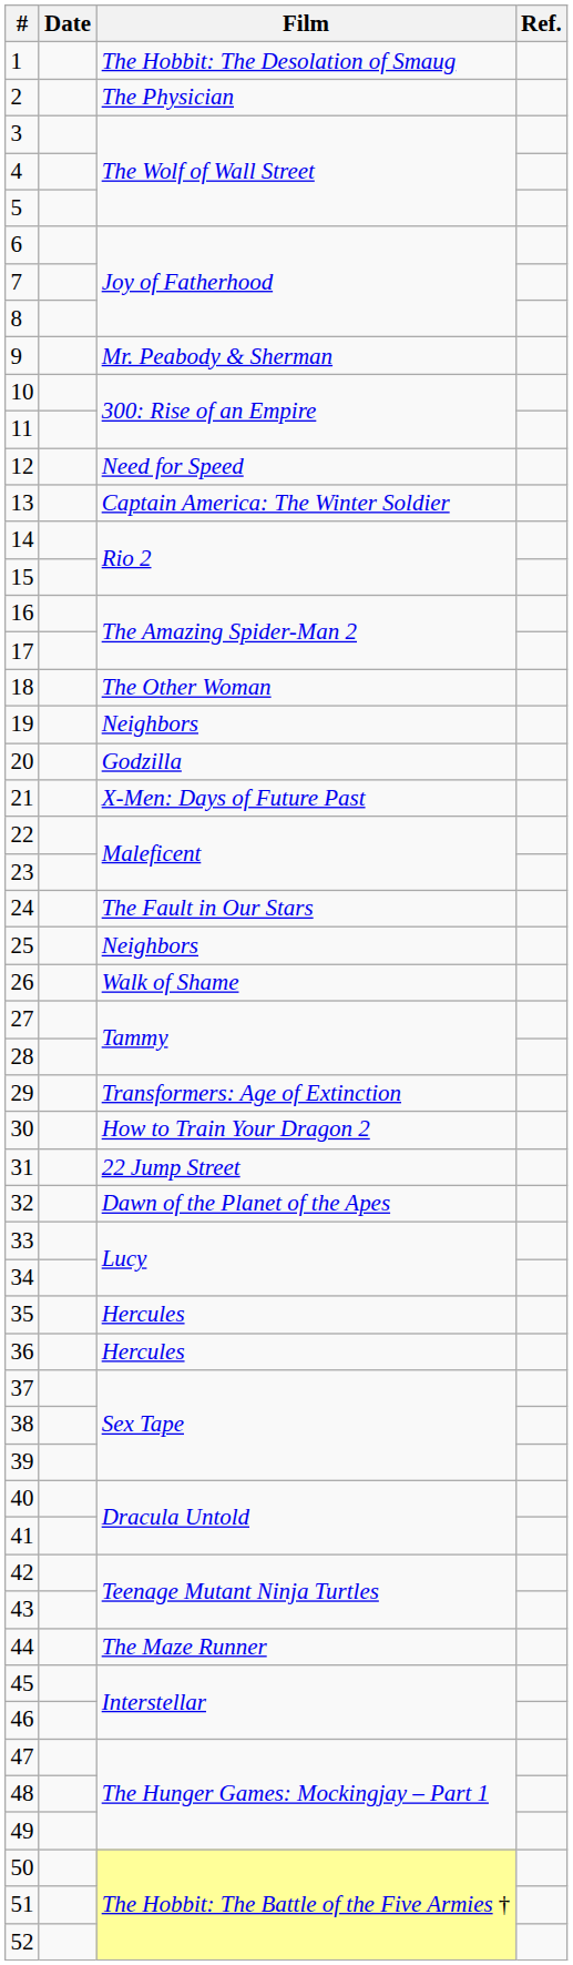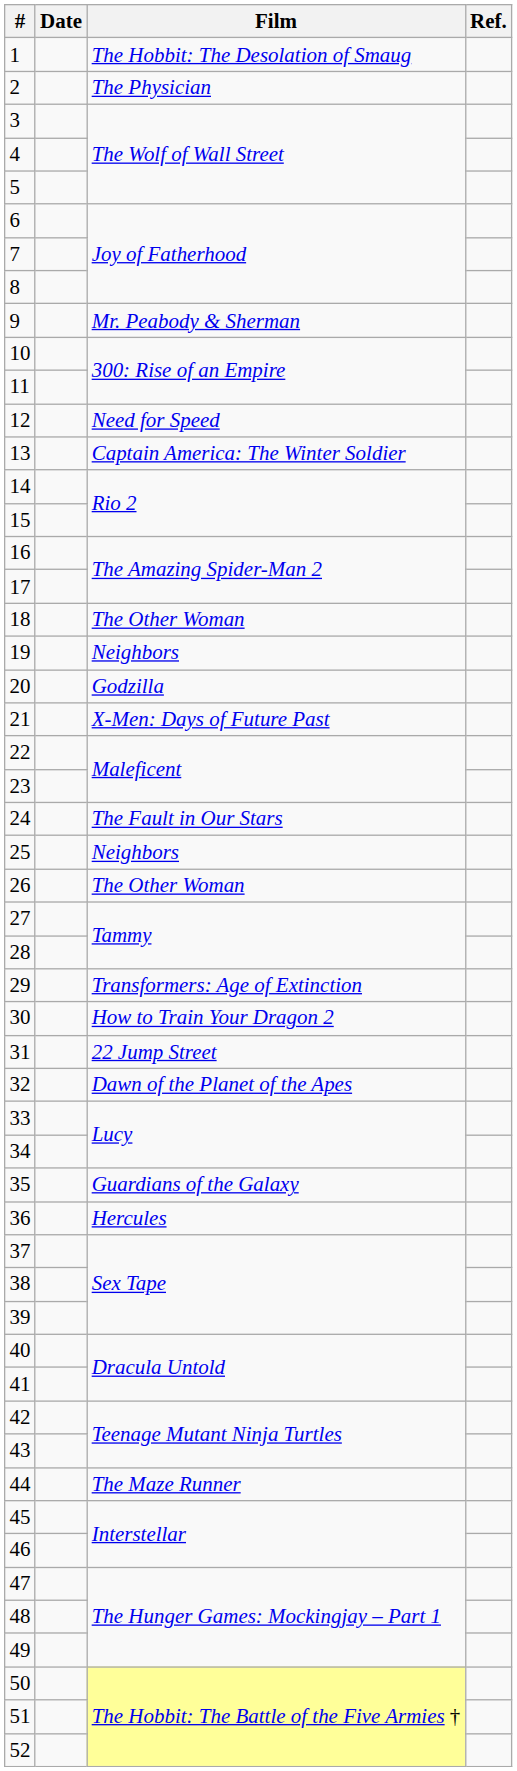 <table class="wikitable sortable">
 <tr>
 <th>#</th>
 <th>Date</th>
 <th>Film</th>
 <th>Ref.</th>
 </tr>
 <tr>
 <td>1</td>
 <td></td>
 <td rowspan="1"><em><a href='#'>The Hobbit: The Desolation of Smaug</a></em></td>
 <td></td>
 </tr>
 <tr>
 <td>2</td>
 <td></td>
 <td rowspan="1"><em><a href='#'>The Physician</a></em></td>
 <td></td>
 </tr>
 <tr>
 <td>3</td>
 <td></td>
 <td rowspan="3"><em><a href='#'>The Wolf of Wall Street</a></em></td>
 <td></td>
 </tr>
 <tr>
 <td>4</td>
 <td></td>
 <td></td>
 </tr>
 <tr>
 <td>5</td>
 <td></td>
 <td></td>
 </tr>
 <tr>
 <td>6</td>
 <td></td>
 <td rowspan="3"><em><a href='#'>Joy of Fatherhood</a></em></td>
 <td></td>
 </tr>
 <tr>
 <td>7</td>
 <td></td>
 <td></td>
 </tr>
 <tr>
 <td>8</td>
 <td></td>
 <td></td>
 </tr>
 <tr>
 <td>9</td>
 <td></td>
 <td rowspan="1"><em><a href='#'>Mr. Peabody & Sherman</a></em></td>
 <td></td>
 </tr>
 <tr>
 <td>10</td>
 <td></td>
 <td rowspan="2"><em><a href='#'>300: Rise of an Empire</a></em></td>
 <td></td>
 </tr>
 <tr>
 <td>11</td>
 <td></td>
 <td></td>
 </tr>
 <tr>
 <td>12</td>
 <td></td>
 <td rowspan="1"><em><a href='#'>Need for Speed</a></em></td>
 <td></td>
 </tr>
 <tr>
 <td>13</td>
 <td></td>
 <td rowspan="1"><em><a href='#'>Captain America: The Winter Soldier</a></em></td>
 <td></td>
 </tr>
 <tr>
 <td>14</td>
 <td></td>
 <td rowspan="2"><em><a href='#'>Rio 2</a></em></td>
 <td></td>
 </tr>
 <tr>
 <td>15</td>
 <td></td>
 <td></td>
 </tr>
 <tr>
 <td>16</td>
 <td></td>
 <td rowspan="2"><em><a href='#'>The Amazing Spider-Man 2</a></em></td>
 <td></td>
 </tr>
 <tr>
 <td>17</td>
 <td></td>
 <td></td>
 </tr>
 <tr>
 <td>18</td>
 <td></td>
 <td rowspan="1"><em><a href='#'>The Other Woman</a></em></td>
 <td></td>
 </tr>
 <tr>
 <td>19</td>
 <td></td>
 <td rowspan="1"><em><a href='#'>Neighbors</a></em></td>
 <td></td>
 </tr>
 <tr>
 <td>20</td>
 <td></td>
 <td rowspan="1"><em><a href='#'>Godzilla</a></em></td>
 <td></td>
 </tr>
 <tr>
 <td>21</td>
 <td></td>
 <td rowspan="1"><em><a href='#'>X-Men: Days of Future Past</a></em></td>
 <td></td>
 </tr>
 <tr>
 <td>22</td>
 <td></td>
 <td rowspan="2"><em><a href='#'>Maleficent</a></em></td>
 <td></td>
 </tr>
 <tr>
 <td>23</td>
 <td></td>
 <td></td>
 </tr>
 <tr>
 <td>24</td>
 <td></td>
 <td rowspan="1"><em><a href='#'>The Fault in Our Stars</a></em></td>
 <td></td>
 </tr>
 <tr>
 <td>25</td>
 <td></td>
 <td rowspan="1"><em><a href='#'>Neighbors</a></em></td>
 <td></td>
 </tr>
 <tr>
 <td>26</td>
 <td></td>
-<td rowspan="1"><em><a href='#'>Walk of Shame</a></em></td>
+<td rowspan="1"><em><a href='#'>The Other Woman</a></em></td>
 <td></td>
 </tr>
 <tr>
 <td>27</td>
 <td></td>
 <td rowspan="2"><em><a href='#'>Tammy</a></em></td>
 <td></td>
 </tr>
 <tr>
 <td>28</td>
 <td></td>
 <td></td>
 </tr>
 <tr>
 <td>29</td>
 <td></td>
 <td rowspan="1"><em><a href='#'>Transformers: Age of Extinction</a></em></td>
 <td></td>
 </tr>
 <tr>
 <td>30</td>
 <td></td>
 <td rowspan="1"><em><a href='#'>How to Train Your Dragon 2</a></em></td>
 <td></td>
 </tr>
 <tr>
 <td>31</td>
 <td></td>
 <td rowspan="1"><em><a href='#'>22 Jump Street</a></em></td>
 <td></td>
 </tr>
 <tr>
 <td>32</td>
 <td></td>
 <td rowspan="1"><em><a href='#'>Dawn of the Planet of the Apes</a></em></td>
 <td></td>
 </tr>
 <tr>
 <td>33</td>
 <td></td>
 <td rowspan="2"><em><a href='#'>Lucy</a></em></td>
 <td></td>
 </tr>
 <tr>
 <td>34</td>
 <td></td>
 <td></td>
 </tr>
 <tr>
 <td>35</td>
 <td></td>
-<td rowspan="1"><em><a href='#'>Hercules</a></em></td>
+<td rowspan="1"><em><a href='#'>Guardians of the Galaxy</a></em></td>
 <td></td>
 </tr>
 <tr>
 <td>36</td>
 <td></td>
 <td rowspan="1"><em><a href='#'>Hercules</a></em></td>
 <td></td>
 </tr>
 <tr>
 <td>37</td>
 <td></td>
 <td rowspan="3"><em><a href='#'>Sex Tape</a></em></td>
 <td></td>
 </tr>
 <tr>
 <td>38</td>
 <td></td>
 <td></td>
 </tr>
 <tr>
 <td>39</td>
 <td></td>
 <td></td>
 </tr>
 <tr>
 <td>40</td>
 <td></td>
 <td rowspan="2"><em><a href='#'>Dracula Untold</a></em></td>
 <td></td>
 </tr>
 <tr>
 <td>41</td>
 <td></td>
 <td></td>
 </tr>
 <tr>
 <td>42</td>
 <td></td>
 <td rowspan="2"><em><a href='#'>Teenage Mutant Ninja Turtles</a></em></td>
 <td></td>
 </tr>
 <tr>
 <td>43</td>
 <td></td>
 <td></td>
 </tr>
 <tr>
 <td>44</td>
 <td></td>
 <td rowspan="1"><em><a href='#'>The Maze Runner</a></em></td>
 <td></td>
 </tr>
 <tr>
 <td>45</td>
 <td></td>
 <td rowspan="2"><em><a href='#'>Interstellar</a></em></td>
 <td></td>
 </tr>
 <tr>
 <td>46</td>
 <td></td>
 <td></td>
 </tr>
 <tr>
 <td>47</td>
 <td></td>
 <td rowspan="3"><em><a href='#'>The Hunger Games: Mockingjay – Part 1</a></em></td>
 <td></td>
 </tr>
 <tr>
 <td>48</td>
 <td></td>
 <td></td>
 </tr>
 <tr>
 <td>49</td>
 <td></td>
 <td></td>
 </tr>
 <tr>
 <td>50</td>
 <td></td>
 <td rowspan="3" style="background-color:#FFFF99"><em><a href='#'>The Hobbit: The Battle of the Five Armies</a></em> †</td>
 <td></td>
 </tr>
 <tr>
 <td>51</td>
 <td></td>
 <td></td>
 </tr>
 <tr>
 <td>52</td>
 <td></td>
 <td></td>
 </tr>
 </table>
